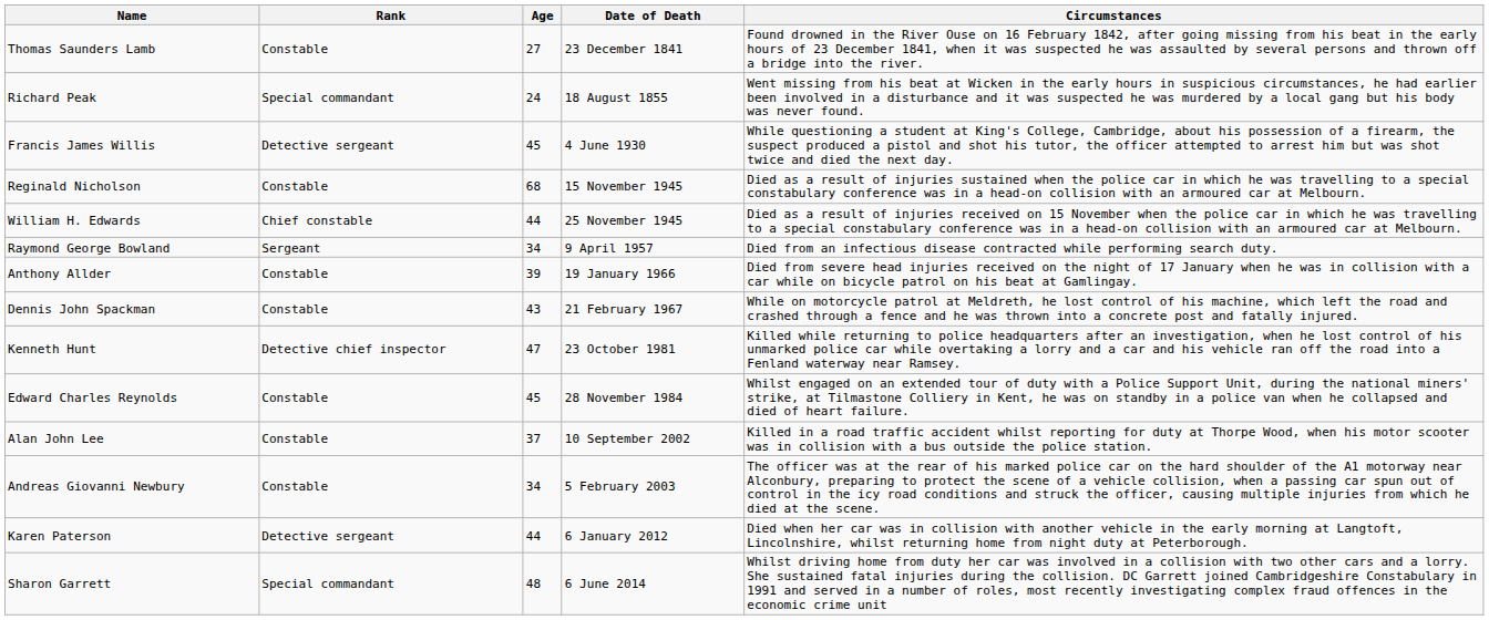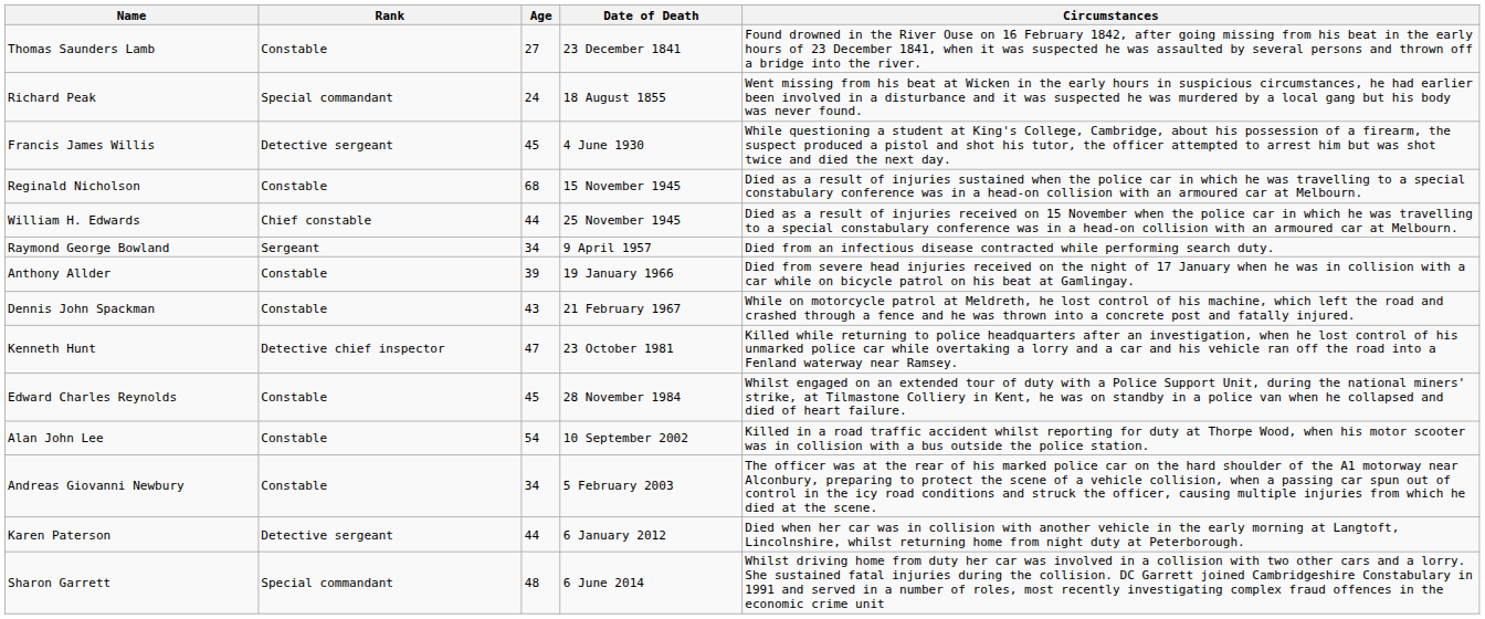 <table class="wikitable sortable mw-collapsible">
 <tr>
 <th>Name</th>
 <th>Rank</th>
 <th>Age</th>
 <th>Date of Death</th>
 <th scope="col" style="width:50%;">Circumstances</th>
 </tr>
 <tr>
 <td>Thomas Saunders Lamb</td>
 <td>Constable</td>
 <td>27</td>
 <td>23 December 1841</td>
 <td>Found drowned in the River Ouse on 16 February 1842, after going missing from his beat in the early hours of 23 December 1841, when it was suspected he was assaulted by several persons and thrown off a bridge into the river.</td>
 </tr>
 <tr>
 <td>Richard Peak</td>
 <td>Special commandant</td>
 <td>24</td>
 <td>18 August 1855</td>
 <td>Went missing from his beat at Wicken in the early hours in suspicious circumstances, he had earlier been involved in a disturbance and it was suspected he was murdered by a local gang but his body was never found.</td>
 </tr>
 <tr>
 <td>Francis James Willis</td>
 <td>Detective sergeant</td>
 <td>45</td>
 <td>4 June 1930</td>
 <td>While questioning a student at King's College, Cambridge, about his possession of a firearm, the suspect produced a pistol and shot his tutor, the officer attempted to arrest him but was shot twice and died the next day.</td>
 </tr>
 <tr>
 <td>Reginald Nicholson</td>
 <td>Constable</td>
 <td>68</td>
 <td>15 November 1945</td>
 <td>Died as a result of injuries sustained when the police car in which he was travelling to a special constabulary conference was in a head-on collision with an armoured car at Melbourn.</td>
 </tr>
 <tr>
 <td>William H. Edwards</td>
 <td>Chief constable</td>
 <td>44</td>
 <td>25 November 1945</td>
 <td>Died as a result of injuries received on 15 November when the police car in which he was travelling to a special constabulary conference was in a head-on collision with an armoured car at Melbourn.</td>
 </tr>
 <tr>
 <td>Raymond George Bowland</td>
 <td>Sergeant</td>
 <td>34</td>
 <td>9 April 1957</td>
 <td>Died from an infectious disease contracted while performing search duty.</td>
 </tr>
 <tr>
 <td>Anthony Allder</td>
 <td>Constable</td>
 <td>39</td>
 <td>19 January 1966</td>
 <td>Died from severe head injuries received on the night of 17 January when he was in collision with a car while on bicycle patrol on his beat at Gamlingay.</td>
 </tr>
 <tr>
 <td>Dennis John Spackman</td>
 <td>Constable</td>
 <td>43</td>
 <td>21 February 1967</td>
 <td>While on motorcycle patrol at Meldreth, he lost control of his machine, which left the road and crashed through a fence and he was thrown into a concrete post and fatally injured.</td>
 </tr>
 <tr>
 <td>Kenneth Hunt</td>
 <td>Detective chief inspector</td>
 <td>47</td>
 <td>23 October 1981</td>
 <td>Killed while returning to police headquarters after an investigation, when he lost control of his unmarked police car while overtaking a lorry and a car and his vehicle ran off the road into a Fenland waterway near Ramsey.</td>
 </tr>
 <tr>
 <td>Edward Charles Reynolds</td>
 <td>Constable</td>
 <td>45</td>
 <td>28 November 1984</td>
 <td>Whilst engaged on an extended tour of duty with a Police Support Unit, during the national miners' strike, at Tilmastone Colliery in Kent, he was on standby in a police van when he collapsed and died of heart failure.</td>
 </tr>
 <tr>
 <td>Alan John Lee</td>
 <td>Constable</td>
-<td>37</td>
+<td>54</td>
 <td>10 September 2002</td>
 <td>Killed in a road traffic accident whilst reporting for duty at Thorpe Wood, when his motor scooter was in collision with a bus outside the police station.</td>
 </tr>
 <tr>
 <td>Andreas Giovanni Newbury</td>
 <td>Constable</td>
 <td>34</td>
 <td>5 February 2003</td>
 <td>The officer was at the rear of his marked police car on the hard shoulder of the A1 motorway near Alconbury, preparing to protect the scene of a vehicle collision, when a passing car spun out of control in the icy road conditions and struck the officer, causing multiple injuries from which he died at the scene.</td>
 </tr>
 <tr>
 <td>Karen Paterson</td>
 <td>Detective sergeant</td>
 <td>44</td>
 <td>6 January 2012</td>
 <td>Died when her car was in collision with another vehicle in the early morning at Langtoft, Lincolnshire, whilst returning home from night duty at Peterborough.</td>
 </tr>
 <tr>
 <td>Sharon Garrett</td>
 <td>Special commandant</td>
 <td>48</td>
 <td>6 June 2014</td>
 <td>Whilst driving home from duty her car was involved in a collision with two other cars and a lorry. She sustained fatal injuries during the collision. DC Garrett joined Cambridgeshire Constabulary in 1991 and served in a number of roles, most recently investigating complex fraud offences in the economic crime unit</td>
 </tr>
 </table>
